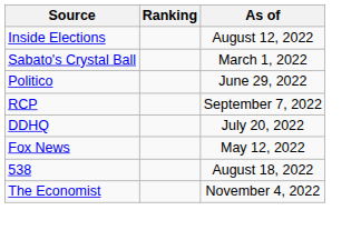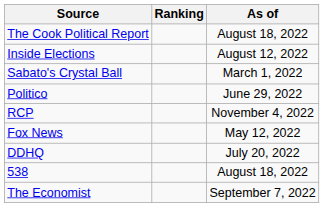 <table class="wikitable" style="text-align:center">
 <tr>
 <th>Source</th>
 <th>Ranking</th>
 <th>As of</th>
+</tr>
+<tr>
+<td align=left><a href='#'>The Cook Political Report</a></td>
+<td></td>
+<td>August 18, 2022</td>
 </tr>
 <tr>
 <td align=left><a href='#'>Inside Elections</a></td>
 <td></td>
 <td>August 12, 2022</td>
 </tr>
 <tr>
 <td align=left><a href='#'>Sabato's Crystal Ball</a></td>
 <td></td>
 <td>March 1, 2022</td>
 </tr>
 <tr>
 <td align="left"><a href='#'>Politico</a></td>
 <td></td>
 <td>June 29, 2022</td>
 </tr>
 <tr>
 <td align="left"><a href='#'>RCP</a></td>
 <td></td>
-<td>September 7, 2022</td>
+<td>November 4, 2022</td>
+</tr>
+<tr>
+<td align=left><a href='#'>Fox News</a></td>
+<td></td>
+<td>May 12, 2022</td>
 </tr>
 <tr>
 <td align="left"><a href='#'>DDHQ</a></td>
 <td></td>
 <td>July 20, 2022</td>
-</tr>
-<tr>
-<td align=left><a href='#'>Fox News</a></td>
-<td></td>
-<td>May 12, 2022</td>
 </tr>
 <tr>
 <td align="left"><a href='#'>538</a></td>
 <td></td>
 <td>August 18, 2022</td>
 </tr>
 <tr>
 <td align="left"><a href='#'>The Economist</a></td>
 <td></td>
-<td>November 4, 2022</td>
+<td>September 7, 2022</td>
 </tr>
 </table>
